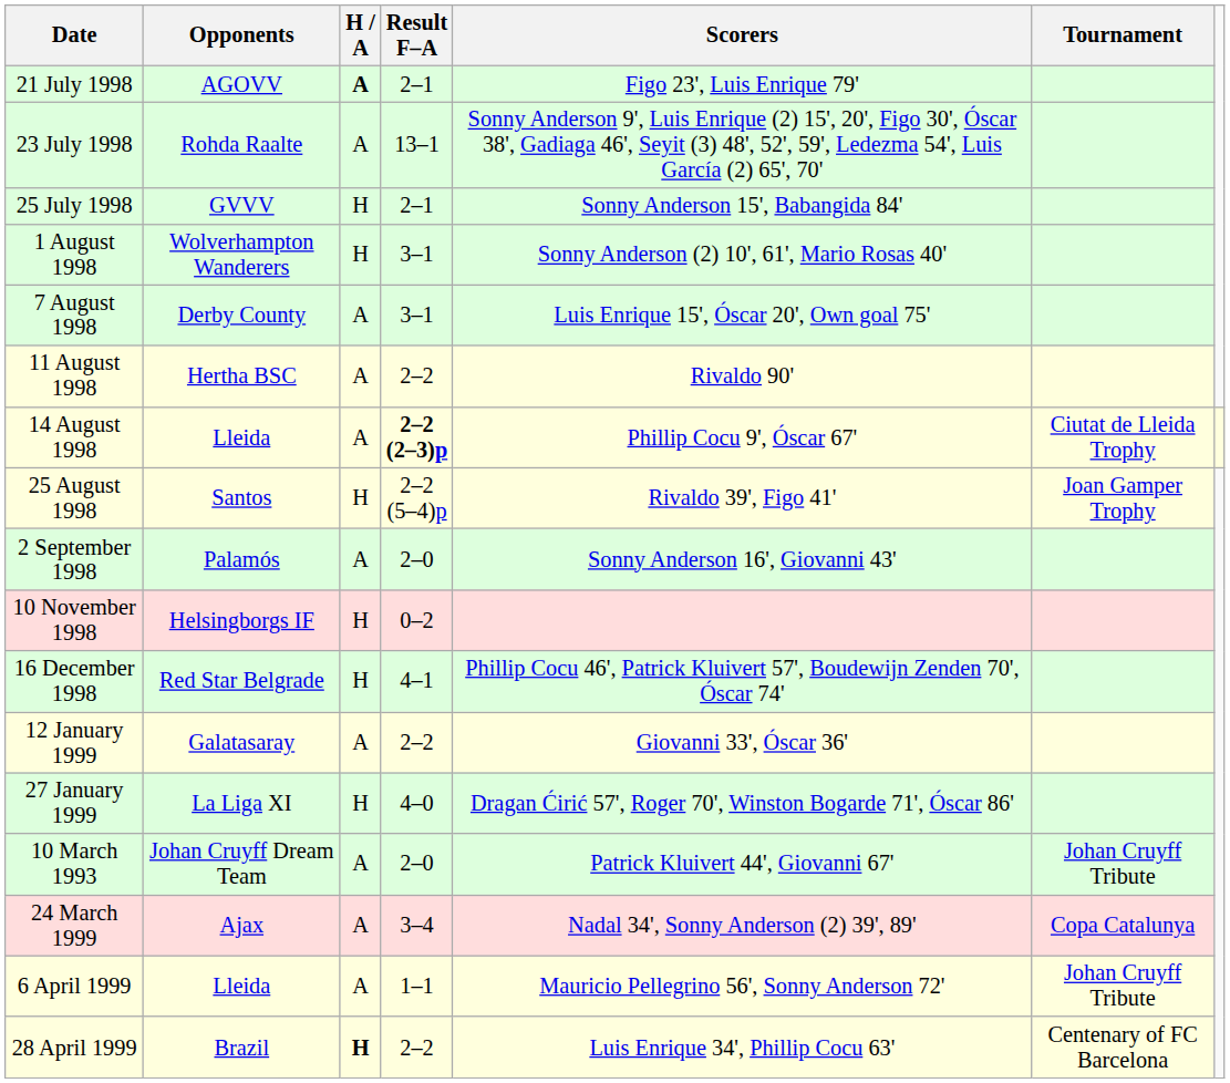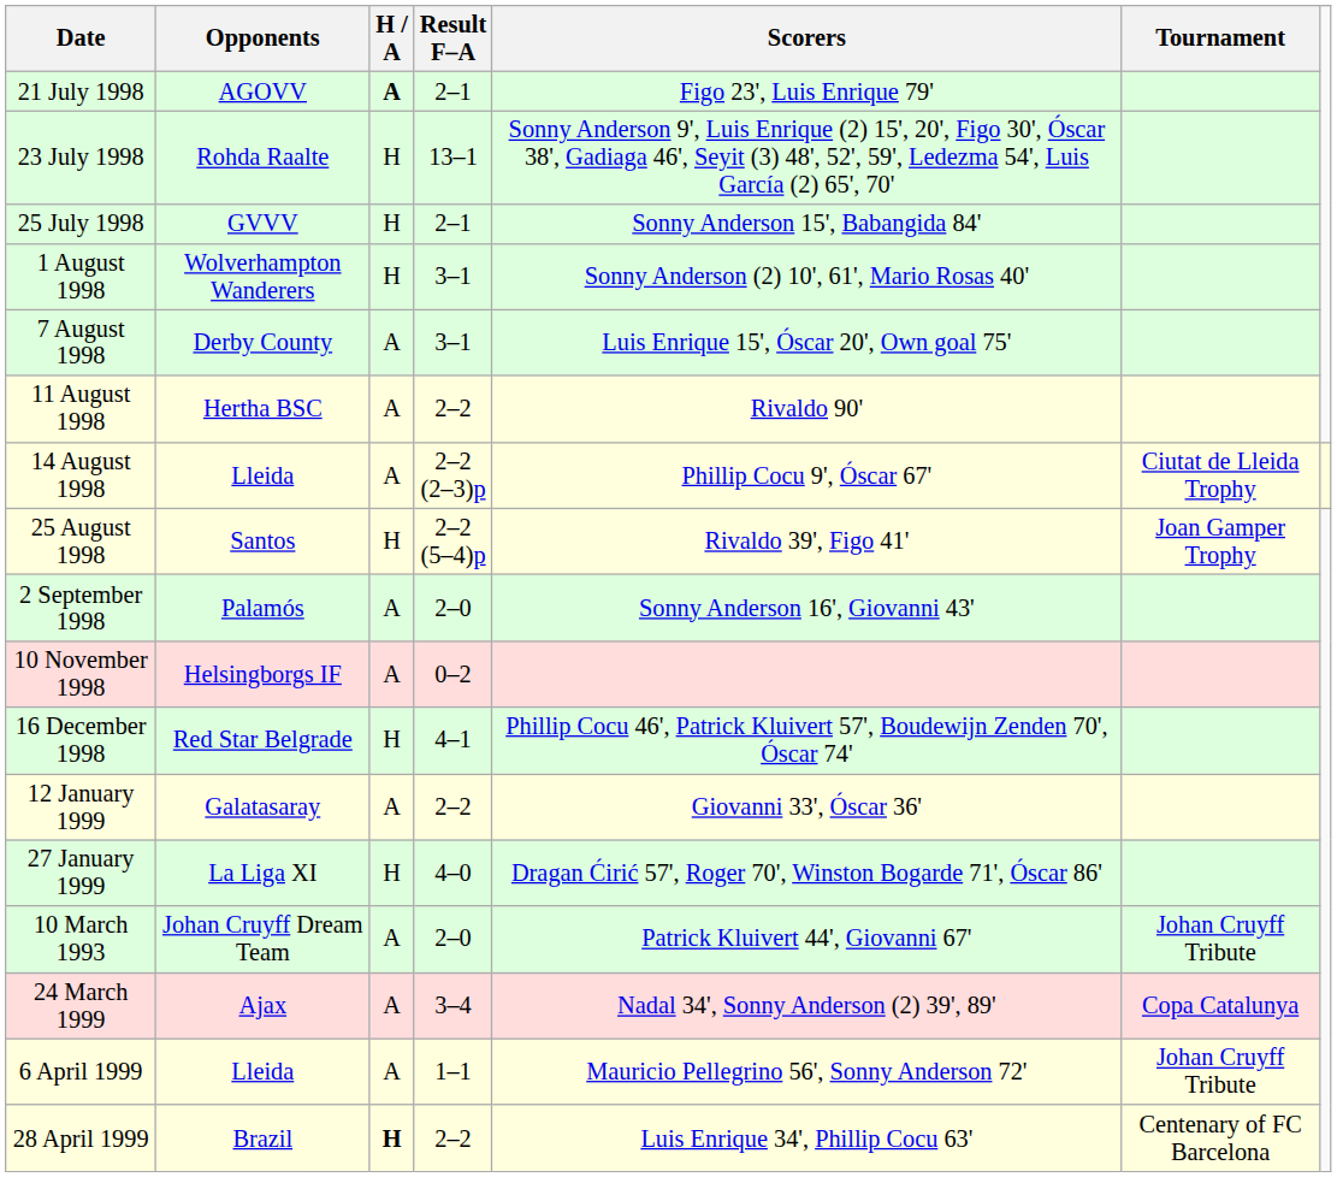 <table class="wikitable" style="text-align:center">
 <tr>
 <th>Date</th>
 <th>Opponents</th>
 <th>H / A</th>
 <th>Result<br>F–A</th>
 <th>Scorers</th>
 <th>Tournament</th>
 </tr>
 <tr style="background:#dfd;">
 <td>21 July 1998</td>
 <td><a href='#'>AGOVV</a></td>
 <td><strong>A</strong></td>
 <td>2–1</td>
 <td><a href='#'>Figo</a> 23', <a href='#'>Luis Enrique</a> 79'</td>
 <td></td>
 </tr>
 <tr style="background:#dfd;">
 <td>23 July 1998</td>
 <td><a href='#'>Rohda Raalte</a></td>
-<td>A</td>
+<td>H</td>
 <td>13–1</td>
 <td><a href='#'>Sonny Anderson</a> 9', <a href='#'>Luis Enrique</a> (2) 15', 20', <a href='#'>Figo</a> 30', <a href='#'>Óscar</a> 38', <a href='#'>Gadiaga</a> 46', <a href='#'>Seyit</a> (3) 48', 52', 59', <a href='#'>Ledezma</a> 54', <a href='#'>Luis García</a> (2) 65', 70'</td>
 <td></td>
 </tr>
 <tr style="background:#dfd;">
 <td>25 July 1998</td>
 <td><a href='#'>GVVV</a></td>
 <td>H</td>
 <td>2–1</td>
 <td><a href='#'>Sonny Anderson</a> 15', <a href='#'>Babangida</a> 84'</td>
 <td></td>
 </tr>
 <tr style="background:#dfd;">
 <td>1 August 1998</td>
 <td><a href='#'>Wolverhampton Wanderers</a></td>
 <td>H</td>
 <td>3–1</td>
 <td><a href='#'>Sonny Anderson</a> (2) 10', 61', <a href='#'>Mario Rosas</a> 40'</td>
 <td></td>
 </tr>
 <tr style="background:#dfd;">
 <td>7 August 1998</td>
 <td><a href='#'>Derby County</a></td>
 <td>A</td>
 <td>3–1</td>
 <td><a href='#'>Luis Enrique</a> 15', <a href='#'>Óscar</a> 20', <a href='#'>Own goal</a> 75'</td>
 <td></td>
 </tr>
 <tr style="background:#ffffdd">
 <td>11 August 1998</td>
 <td><a href='#'>Hertha BSC</a></td>
 <td>A</td>
 <td>2–2</td>
 <td><a href='#'>Rivaldo</a> 90'</td>
 <td></td>
 </tr>
 <tr style="background:#ffffdd">
 <td>14 August 1998</td>
 <td><a href='#'>Lleida</a></td>
 <td>A</td>
-<td><strong>2–2<br>(2–3)<a href='#'>p</a></strong></td>
+<td>2–2<br>(2–3)<a href='#'>p</a></td>
 <td><a href='#'>Phillip Cocu</a> 9', <a href='#'>Óscar</a> 67'</td>
 <td><a href='#'>Ciutat de Lleida Trophy</a></td>
 <td></td>
 </tr>
 <tr style="background:#ffffdd">
 <td>25 August 1998</td>
 <td><a href='#'>Santos</a></td>
 <td>H</td>
 <td>2–2<br>(5–4)<a href='#'>p</a></td>
 <td><a href='#'>Rivaldo</a> 39', <a href='#'>Figo</a> 41'</td>
 <td><a href='#'>Joan Gamper Trophy</a></td>
 </tr>
 <tr style="background:#dfd">
 <td>2 September 1998</td>
 <td><a href='#'>Palamós</a></td>
 <td>A</td>
 <td>2–0</td>
 <td><a href='#'>Sonny Anderson</a> 16', <a href='#'>Giovanni</a> 43'</td>
 <td></td>
 </tr>
 <tr style="background:#fdd">
 <td>10 November 1998</td>
 <td><a href='#'>Helsingborgs IF</a></td>
-<td>H</td>
+<td>A</td>
 <td>0–2</td>
 <td></td>
 <td></td>
 </tr>
 <tr style="background:#dfd">
 <td>16 December 1998</td>
 <td><a href='#'>Red Star Belgrade</a></td>
 <td>H</td>
 <td>4–1</td>
 <td><a href='#'>Phillip Cocu</a> 46', <a href='#'>Patrick Kluivert</a> 57', <a href='#'>Boudewijn Zenden</a> 70', <a href='#'>Óscar</a> 74'</td>
 <td></td>
 </tr>
 <tr style="background:#ffffdd">
 <td>12 January 1999</td>
 <td><a href='#'>Galatasaray</a></td>
 <td>A</td>
 <td>2–2</td>
 <td><a href='#'>Giovanni</a> 33', <a href='#'>Óscar</a> 36'</td>
 <td></td>
 </tr>
 <tr style="background:#dfd">
 <td>27 January 1999</td>
 <td><a href='#'>La Liga</a> XI</td>
 <td>H</td>
 <td>4–0</td>
 <td><a href='#'>Dragan Ćirić</a> 57', <a href='#'>Roger</a> 70', <a href='#'>Winston Bogarde</a> 71', <a href='#'>Óscar</a> 86'</td>
 <td></td>
 </tr>
 <tr style="background:#dfd">
 <td>10 March 1993</td>
 <td><a href='#'>Johan Cruyff</a> Dream Team</td>
 <td>A</td>
 <td>2–0</td>
 <td><a href='#'>Patrick Kluivert</a> 44', <a href='#'>Giovanni</a> 67'</td>
 <td><a href='#'>Johan Cruyff</a> Tribute</td>
 </tr>
 <tr style="background:#fdd">
 <td>24 March 1999</td>
 <td><a href='#'>Ajax</a></td>
 <td>A</td>
 <td>3–4</td>
 <td><a href='#'>Nadal</a> 34', <a href='#'>Sonny Anderson</a> (2) 39', 89'</td>
 <td><a href='#'>Copa Catalunya</a></td>
 </tr>
 <tr style="background:#ffffdd">
 <td>6 April 1999</td>
 <td><a href='#'>Lleida</a></td>
 <td>A</td>
 <td>1–1</td>
 <td><a href='#'>Mauricio Pellegrino</a> 56', <a href='#'>Sonny Anderson</a> 72'</td>
 <td><a href='#'>Johan Cruyff</a> Tribute</td>
 </tr>
 <tr style="background:#ffffdd">
 <td>28 April 1999</td>
 <td><a href='#'>Brazil</a></td>
 <td><strong>H</strong></td>
 <td>2–2</td>
 <td><a href='#'>Luis Enrique</a> 34', <a href='#'>Phillip Cocu</a> 63'</td>
 <td>Centenary of FC Barcelona</td>
 </tr>
 </table>
